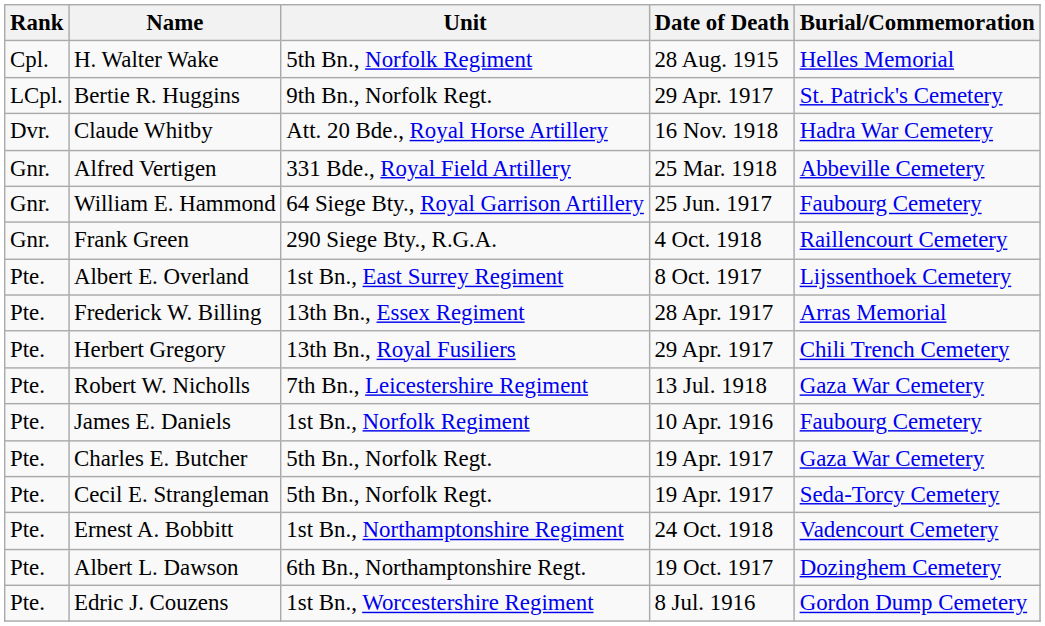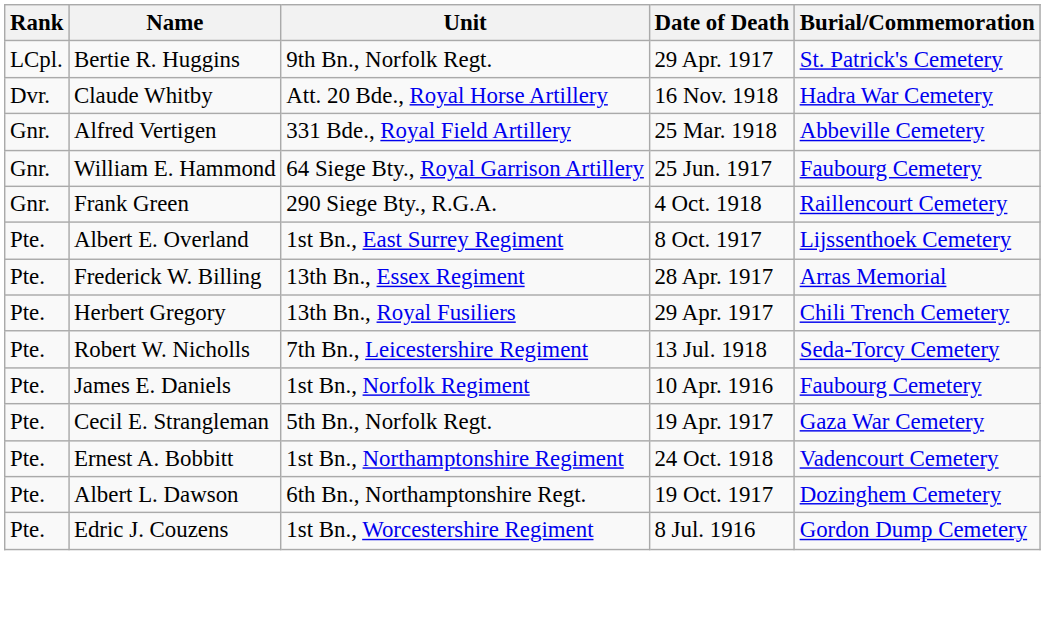 <table class="wikitable">
 <tr>
 <th>Rank</th>
 <th>Name</th>
 <th>Unit</th>
 <th>Date of Death</th>
 <th>Burial/Commemoration</th>
-</tr>
-<tr>
-<td>Cpl.</td>
-<td>H. Walter Wake</td>
-<td>5th Bn., <a href='#'>Norfolk Regiment</a></td>
-<td>28 Aug. 1915</td>
-<td><a href='#'>Helles Memorial</a></td>
 </tr>
 <tr>
 <td>LCpl.</td>
 <td>Bertie R. Huggins</td>
 <td>9th Bn., Norfolk Regt.</td>
 <td>29 Apr. 1917</td>
 <td><a href='#'>St. Patrick's Cemetery</a></td>
 </tr>
 <tr>
 <td>Dvr.</td>
 <td>Claude Whitby</td>
 <td>Att. 20 Bde., <a href='#'>Royal Horse Artillery</a></td>
 <td>16 Nov. 1918</td>
 <td><a href='#'>Hadra War Cemetery</a></td>
 </tr>
 <tr>
 <td>Gnr.</td>
 <td>Alfred Vertigen</td>
 <td>331 Bde., <a href='#'>Royal Field Artillery</a></td>
 <td>25 Mar. 1918</td>
 <td><a href='#'>Abbeville Cemetery</a></td>
 </tr>
 <tr>
 <td>Gnr.</td>
 <td>William E. Hammond</td>
 <td>64 Siege Bty., <a href='#'>Royal Garrison Artillery</a></td>
 <td>25 Jun. 1917</td>
 <td><a href='#'>Faubourg Cemetery</a></td>
 </tr>
 <tr>
 <td>Gnr.</td>
 <td>Frank Green</td>
 <td>290 Siege Bty., R.G.A.</td>
 <td>4 Oct. 1918</td>
 <td><a href='#'>Raillencourt Cemetery</a></td>
 </tr>
 <tr>
 <td>Pte.</td>
 <td>Albert E. Overland</td>
 <td>1st Bn., <a href='#'>East Surrey Regiment</a></td>
 <td>8 Oct. 1917</td>
 <td><a href='#'>Lijssenthoek Cemetery</a></td>
 </tr>
 <tr>
 <td>Pte.</td>
 <td>Frederick W. Billing</td>
 <td>13th Bn., <a href='#'>Essex Regiment</a></td>
 <td>28 Apr. 1917</td>
 <td><a href='#'>Arras Memorial</a></td>
 </tr>
 <tr>
 <td>Pte.</td>
 <td>Herbert Gregory</td>
 <td>13th Bn., <a href='#'>Royal Fusiliers</a></td>
 <td>29 Apr. 1917</td>
 <td><a href='#'>Chili Trench Cemetery</a></td>
 </tr>
 <tr>
 <td>Pte.</td>
 <td>Robert W. Nicholls</td>
 <td>7th Bn., <a href='#'>Leicestershire Regiment</a></td>
 <td>13 Jul. 1918</td>
-<td><a href='#'>Gaza War Cemetery</a></td>
+<td><a href='#'>Seda-Torcy Cemetery</a></td>
 </tr>
 <tr>
 <td>Pte.</td>
 <td>James E. Daniels</td>
 <td>1st Bn., <a href='#'>Norfolk Regiment</a></td>
 <td>10 Apr. 1916</td>
 <td><a href='#'>Faubourg Cemetery</a></td>
 </tr>
 <tr>
 <td>Pte.</td>
-<td>Charles E. Butcher</td>
+<td>Cecil E. Strangleman</td>
 <td>5th Bn., Norfolk Regt.</td>
 <td>19 Apr. 1917</td>
 <td><a href='#'>Gaza War Cemetery</a></td>
-</tr>
-<tr>
-<td>Pte.</td>
-<td>Cecil E. Strangleman</td>
-<td>5th Bn., Norfolk Regt.</td>
-<td>19 Apr. 1917</td>
-<td><a href='#'>Seda-Torcy Cemetery</a></td>
 </tr>
 <tr>
 <td>Pte.</td>
 <td>Ernest A. Bobbitt</td>
 <td>1st Bn., <a href='#'>Northamptonshire Regiment</a></td>
 <td>24 Oct. 1918</td>
 <td><a href='#'>Vadencourt Cemetery</a></td>
 </tr>
 <tr>
 <td>Pte.</td>
 <td>Albert L. Dawson</td>
 <td>6th Bn., Northamptonshire Regt.</td>
 <td>19 Oct. 1917</td>
 <td><a href='#'>Dozinghem Cemetery</a></td>
 </tr>
 <tr>
 <td>Pte.</td>
 <td>Edric J. Couzens</td>
 <td>1st Bn., <a href='#'>Worcestershire Regiment</a></td>
 <td>8 Jul. 1916</td>
 <td><a href='#'>Gordon Dump Cemetery</a></td>
 </tr>
 </table>
